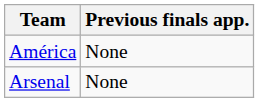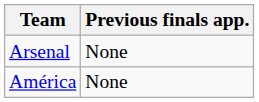 <table class="wikitable">
 <tr>
 <th>Team</th>
 <th>Previous finals app.</th>
 </tr>
 <tr>
+<td> <a href='#'>Arsenal</a></td>
+<td>None</td>
+</tr>
+<tr>
 <td> <a href='#'>América</a></td>
 <td>None</td>
 </tr>
-<tr>
-<td> <a href='#'>Arsenal</a></td>
-<td>None</td>
-</tr>
 </table>
